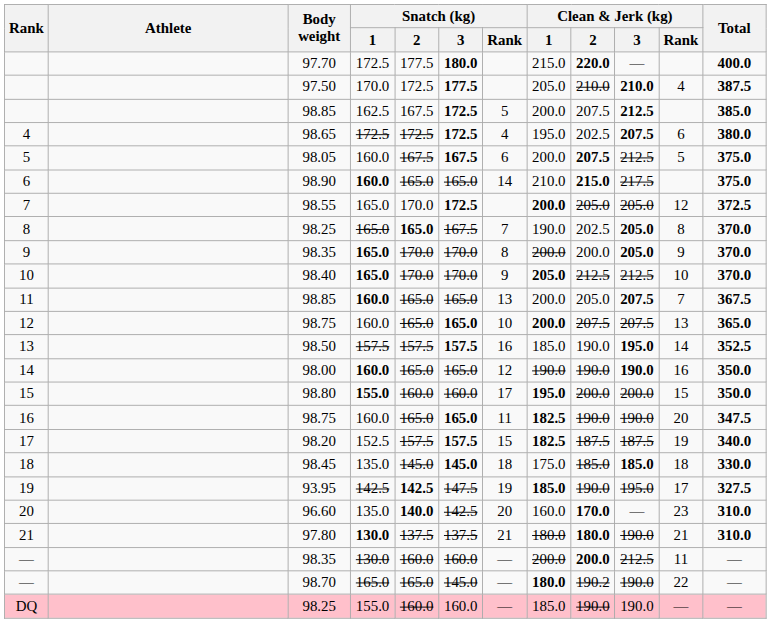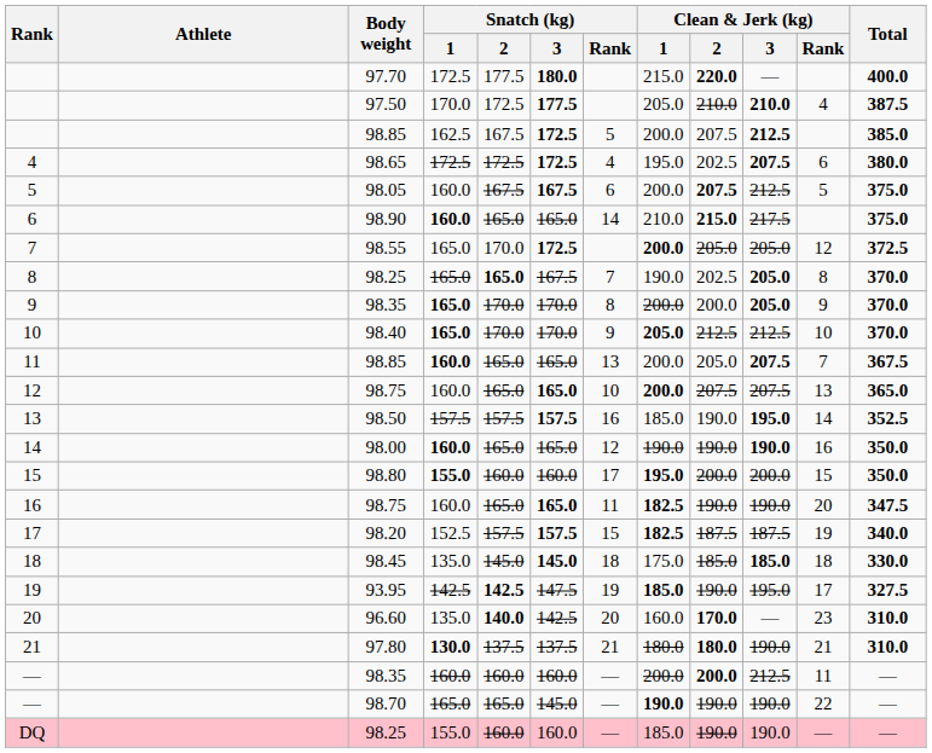 <table class = "wikitable" style="text-align:center;">
 <tr>
 <th rowspan=2 width=40>Rank</th>
 <th rowspan=2 width=250>Athlete</th>
 <th rowspan=2 width=60>Body weight</th>
 <th colspan=4>Snatch (kg)</th>
 <th colspan=4>Clean & Jerk (kg)</th>
 <th rowspan=2 width=60>Total</th>
 </tr>
 <tr>
 <th width=40>1</th>
 <th width=40>2</th>
 <th width=40>3</th>
 <th width=40>Rank</th>
 <th width=40>1</th>
 <th width=40>2</th>
 <th width=40>3</th>
 <th width=40>Rank</th>
 </tr>
 <tr>
 <td></td>
 <td align=left></td>
 <td>97.70</td>
 <td>172.5</td>
 <td>177.5</td>
 <td><strong>180.0</strong></td>
 <td></td>
 <td>215.0</td>
 <td><strong>220.0</strong></td>
 <td>—</td>
 <td></td>
 <td><strong>400.0</strong></td>
 </tr>
 <tr>
 <td></td>
 <td align=left></td>
 <td>97.50</td>
 <td>170.0</td>
 <td>172.5</td>
 <td><strong>177.5</strong></td>
 <td></td>
 <td>205.0</td>
 <td><s>210.0 </s></td>
 <td><strong>210.0</strong></td>
 <td>4</td>
 <td><strong>387.5</strong></td>
 </tr>
 <tr>
 <td></td>
 <td align=left></td>
 <td>98.85</td>
 <td>162.5</td>
 <td>167.5</td>
 <td><strong>172.5</strong></td>
 <td>5</td>
 <td>200.0</td>
 <td>207.5</td>
 <td><strong>212.5</strong></td>
 <td></td>
 <td><strong>385.0</strong></td>
 </tr>
 <tr>
 <td>4</td>
 <td align=left></td>
 <td>98.65</td>
 <td><s>172.5 </s></td>
 <td><s>172.5 </s></td>
 <td><strong>172.5</strong></td>
 <td>4</td>
 <td>195.0</td>
 <td>202.5</td>
 <td><strong>207.5</strong></td>
 <td>6</td>
 <td><strong>380.0</strong></td>
 </tr>
 <tr>
 <td>5</td>
 <td align=left></td>
 <td>98.05</td>
 <td>160.0</td>
 <td><s>167.5 </s></td>
 <td><strong>167.5</strong></td>
 <td>6</td>
 <td>200.0</td>
 <td><strong>207.5</strong></td>
 <td><s>212.5 </s></td>
 <td>5</td>
 <td><strong>375.0</strong></td>
 </tr>
 <tr>
 <td>6</td>
 <td align=left></td>
 <td>98.90</td>
 <td><strong>160.0</strong></td>
 <td><s>165.0 </s></td>
 <td><s>165.0 </s></td>
 <td>14</td>
 <td>210.0</td>
 <td><strong>215.0</strong></td>
 <td><s>217.5 </s></td>
 <td></td>
 <td><strong>375.0</strong></td>
 </tr>
 <tr>
 <td>7</td>
 <td align=left></td>
 <td>98.55</td>
 <td>165.0</td>
 <td>170.0</td>
 <td><strong>172.5</strong></td>
 <td></td>
 <td><strong>200.0</strong></td>
 <td><s>205.0 </s></td>
 <td><s>205.0 </s></td>
 <td>12</td>
 <td><strong>372.5</strong></td>
 </tr>
 <tr>
 <td>8</td>
 <td align=left></td>
 <td>98.25</td>
 <td><s>165.0 </s></td>
 <td><strong>165.0</strong></td>
 <td><s>167.5 </s></td>
 <td>7</td>
 <td>190.0</td>
 <td>202.5</td>
 <td><strong>205.0</strong></td>
 <td>8</td>
 <td><strong>370.0</strong></td>
 </tr>
 <tr>
 <td>9</td>
 <td align=left></td>
 <td>98.35</td>
 <td><strong>165.0</strong></td>
 <td><s>170.0 </s></td>
 <td><s>170.0 </s></td>
 <td>8</td>
 <td><s>200.0 </s></td>
 <td>200.0</td>
 <td><strong>205.0</strong></td>
 <td>9</td>
 <td><strong>370.0</strong></td>
 </tr>
 <tr>
 <td>10</td>
 <td align=left></td>
 <td>98.40</td>
 <td><strong>165.0</strong></td>
 <td><s>170.0 </s></td>
 <td><s>170.0 </s></td>
 <td>9</td>
 <td><strong>205.0</strong></td>
 <td><s>212.5 </s></td>
 <td><s>212.5 </s></td>
 <td>10</td>
 <td><strong>370.0</strong></td>
 </tr>
 <tr>
 <td>11</td>
 <td align=left></td>
 <td>98.85</td>
 <td><strong>160.0</strong></td>
 <td><s>165.0 </s></td>
 <td><s>165.0 </s></td>
 <td>13</td>
 <td>200.0</td>
 <td>205.0</td>
 <td><strong>207.5</strong></td>
 <td>7</td>
 <td><strong>367.5</strong></td>
 </tr>
 <tr>
 <td>12</td>
 <td align=left></td>
 <td>98.75</td>
 <td>160.0</td>
 <td><s>165.0 </s></td>
 <td><strong>165.0</strong></td>
 <td>10</td>
 <td><strong>200.0</strong></td>
 <td><s>207.5 </s></td>
 <td><s>207.5 </s></td>
 <td>13</td>
 <td><strong>365.0</strong></td>
 </tr>
 <tr>
 <td>13</td>
 <td align=left></td>
 <td>98.50</td>
 <td><s>157.5 </s></td>
 <td><s>157.5 </s></td>
 <td><strong>157.5</strong></td>
 <td>16</td>
 <td>185.0</td>
 <td>190.0</td>
 <td><strong>195.0</strong></td>
 <td>14</td>
 <td><strong>352.5</strong></td>
 </tr>
 <tr>
 <td>14</td>
 <td align=left></td>
 <td>98.00</td>
 <td><strong>160.0</strong></td>
 <td><s>165.0 </s></td>
 <td><s>165.0 </s></td>
 <td>12</td>
 <td><s>190.0 </s></td>
 <td><s>190.0 </s></td>
 <td><strong>190.0</strong></td>
 <td>16</td>
 <td><strong>350.0</strong></td>
 </tr>
 <tr>
 <td>15</td>
 <td align=left></td>
 <td>98.80</td>
 <td><strong>155.0</strong></td>
 <td><s>160.0 </s></td>
 <td><s>160.0 </s></td>
 <td>17</td>
 <td><strong>195.0</strong></td>
 <td><s>200.0 </s></td>
 <td><s>200.0 </s></td>
 <td>15</td>
 <td><strong>350.0</strong></td>
 </tr>
 <tr>
 <td>16</td>
 <td align=left></td>
 <td>98.75</td>
 <td>160.0</td>
 <td><s>165.0 </s></td>
 <td><strong>165.0</strong></td>
 <td>11</td>
 <td><strong>182.5</strong></td>
 <td><s>190.0 </s></td>
 <td><s>190.0 </s></td>
 <td>20</td>
 <td><strong>347.5</strong></td>
 </tr>
 <tr>
 <td>17</td>
 <td align=left></td>
 <td>98.20</td>
 <td>152.5</td>
 <td><s>157.5 </s></td>
 <td><strong>157.5</strong></td>
 <td>15</td>
 <td><strong>182.5</strong></td>
 <td><s>187.5 </s></td>
 <td><s>187.5 </s></td>
 <td>19</td>
 <td><strong>340.0</strong></td>
 </tr>
 <tr>
 <td>18</td>
 <td align=left></td>
 <td>98.45</td>
 <td>135.0</td>
 <td><s>145.0 </s></td>
 <td><strong>145.0</strong></td>
 <td>18</td>
 <td>175.0</td>
 <td><s>185.0 </s></td>
 <td><strong>185.0</strong></td>
 <td>18</td>
 <td><strong>330.0</strong></td>
 </tr>
 <tr>
 <td>19</td>
 <td align=left></td>
 <td>93.95</td>
 <td><s>142.5 </s></td>
 <td><strong>142.5</strong></td>
 <td><s>147.5 </s></td>
 <td>19</td>
 <td><strong>185.0</strong></td>
 <td><s>190.0 </s></td>
 <td><s>195.0 </s></td>
 <td>17</td>
 <td><strong>327.5</strong></td>
 </tr>
 <tr>
 <td>20</td>
 <td align=left></td>
 <td>96.60</td>
 <td>135.0</td>
 <td><strong>140.0</strong></td>
 <td><s>142.5 </s></td>
 <td>20</td>
 <td>160.0</td>
 <td><strong>170.0</strong></td>
 <td>—</td>
 <td>23</td>
 <td><strong>310.0</strong></td>
 </tr>
 <tr>
 <td>21</td>
 <td align=left></td>
 <td>97.80</td>
 <td><strong>130.0</strong></td>
 <td><s>137.5 </s></td>
 <td><s>137.5 </s></td>
 <td>21</td>
 <td><s>180.0 </s></td>
 <td><strong>180.0</strong></td>
 <td><s>190.0 </s></td>
 <td>21</td>
 <td><strong>310.0</strong></td>
 </tr>
 <tr>
 <td>—</td>
 <td align=left></td>
 <td>98.35</td>
-<td><s>130.0 </s></td>
+<td><s>160.0 </s></td>
 <td><s>160.0 </s></td>
 <td><s>160.0 </s></td>
 <td>—</td>
 <td><s>200.0 </s></td>
 <td><strong>200.0</strong></td>
 <td><s>212.5 </s></td>
 <td>11</td>
 <td>—</td>
 </tr>
 <tr>
 <td>—</td>
 <td align=left></td>
 <td>98.70</td>
 <td><s>165.0 </s></td>
 <td><s>165.0 </s></td>
 <td><s>145.0 </s></td>
 <td>—</td>
-<td><strong>180.0</strong></td>
-<td><s>190.2 </s></td>
+<td><strong>190.0</strong></td>
+<td><s>190.0 </s></td>
 <td><s>190.0 </s></td>
 <td>22</td>
 <td>—</td>
 </tr>
 <tr bgcolor=pink>
 <td>DQ</td>
 <td align=left></td>
 <td>98.25</td>
 <td>155.0</td>
 <td><s>160.0 </s></td>
 <td>160.0</td>
 <td>—</td>
 <td>185.0</td>
 <td><s>190.0 </s></td>
 <td>190.0</td>
 <td>—</td>
 <td>—</td>
 </tr>
 </table>
